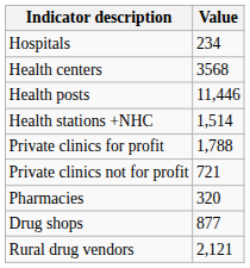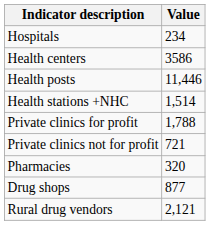 <table class="wikitable">
 <tr>
 <th>Indicator description</th>
 <th>Value</th>
 </tr>
 <tr>
 <td>Hospitals</td>
 <td>234</td>
 </tr>
 <tr>
 <td>Health centers</td>
-<td>3568</td>
+<td>3586</td>
 </tr>
 <tr>
 <td>Health posts</td>
 <td>11,446</td>
 </tr>
 <tr>
 <td>Health stations +NHC</td>
 <td>1,514</td>
 </tr>
 <tr>
 <td>Private clinics for profit</td>
 <td>1,788</td>
 </tr>
 <tr>
 <td>Private clinics not for profit</td>
 <td>721</td>
 </tr>
 <tr>
 <td>Pharmacies</td>
 <td>320</td>
 </tr>
 <tr>
 <td>Drug shops</td>
 <td>877</td>
 </tr>
 <tr>
 <td>Rural drug vendors</td>
 <td>2,121</td>
 </tr>
 </table>
